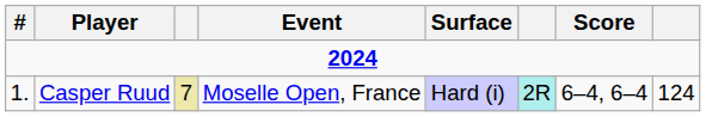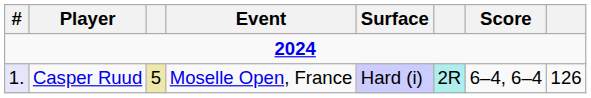 <table class="wikitable sortable">
 <tr>
 <th class="unsortable">#</th>
 <th>Player</th>
 <th></th>
 <th>Event</th>
 <th>Surface</th>
 <th class="unsortable"></th>
 <th class="unsortable">Score</th>
 <th></th>
 </tr>
 <tr>
 <td colspan=9 style=text-align:center><strong><a href='#'>2024</a></strong></td>
 </tr>
 <tr>
-<td>1.</td>
+<td style="background: lavender;">1.</td>
 <td> <a href='#'>Casper Ruud</a></td>
-<td style=background:#eee8aa>7</td>
+<td style=background:#eee8aa>5</td>
 <td><a href='#'>Moselle Open</a>, France</td>
 <td style=background:#ccccff>Hard (i)</td>
 <td style=background:#afeeee>2R</td>
 <td>6–4, 6–4</td>
-<td>124</td>
+<td>126</td>
 </tr>
 </table>
